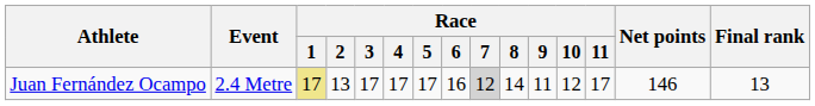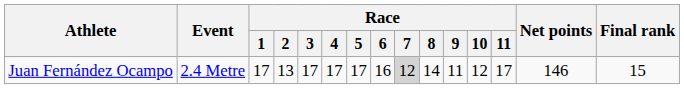 <table class="wikitable" border="1">
 <tr>
 <th rowspan="2">Athlete</th>
 <th rowspan="2">Event</th>
 <th colspan=11>Race</th>
 <th rowspan=2>Net points</th>
 <th rowspan=2>Final rank</th>
 </tr>
 <tr style="font-size:95%">
 <th>1</th>
 <th>2</th>
 <th>3</th>
 <th>4</th>
 <th>5</th>
 <th>6</th>
 <th>7</th>
 <th>8</th>
 <th>9</th>
 <th>10</th>
 <th>11</th>
 </tr>
 <tr align=center>
 <td align=left><a href='#'>Juan Fernández Ocampo</a></td>
 <td align=left><a href='#'>2.4 Metre</a></td>
-<td style="background: khaki;">17</td>
+<td>17</td>
 <td>13</td>
 <td>17</td>
 <td>17</td>
 <td>17</td>
 <td>16</td>
 <td style="background: lightgrey;">12</td>
 <td>14</td>
 <td>11</td>
 <td>12</td>
 <td>17</td>
 <td>146</td>
-<td>13</td>
+<td>15</td>
 </tr>
 </table>
